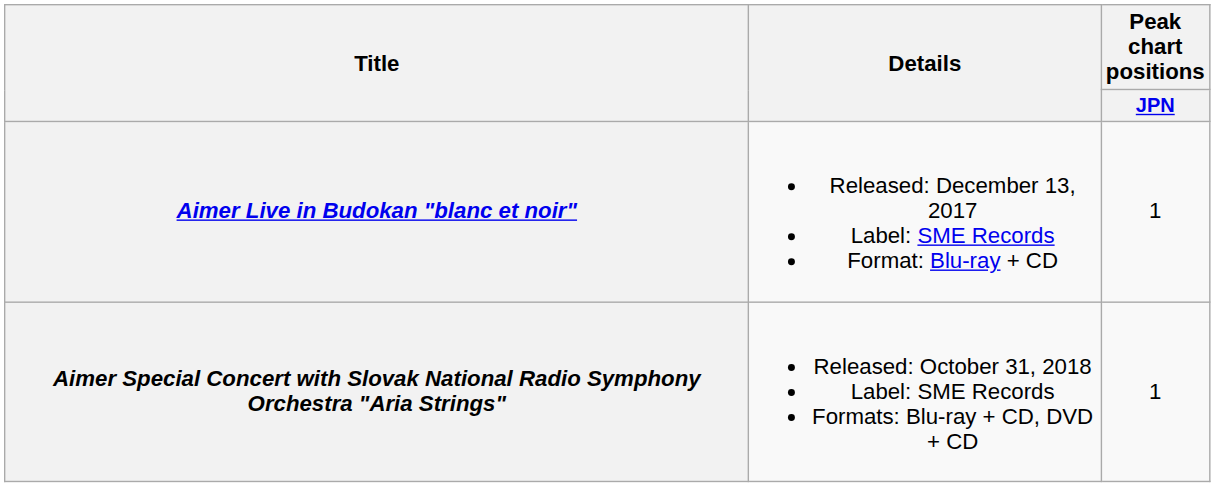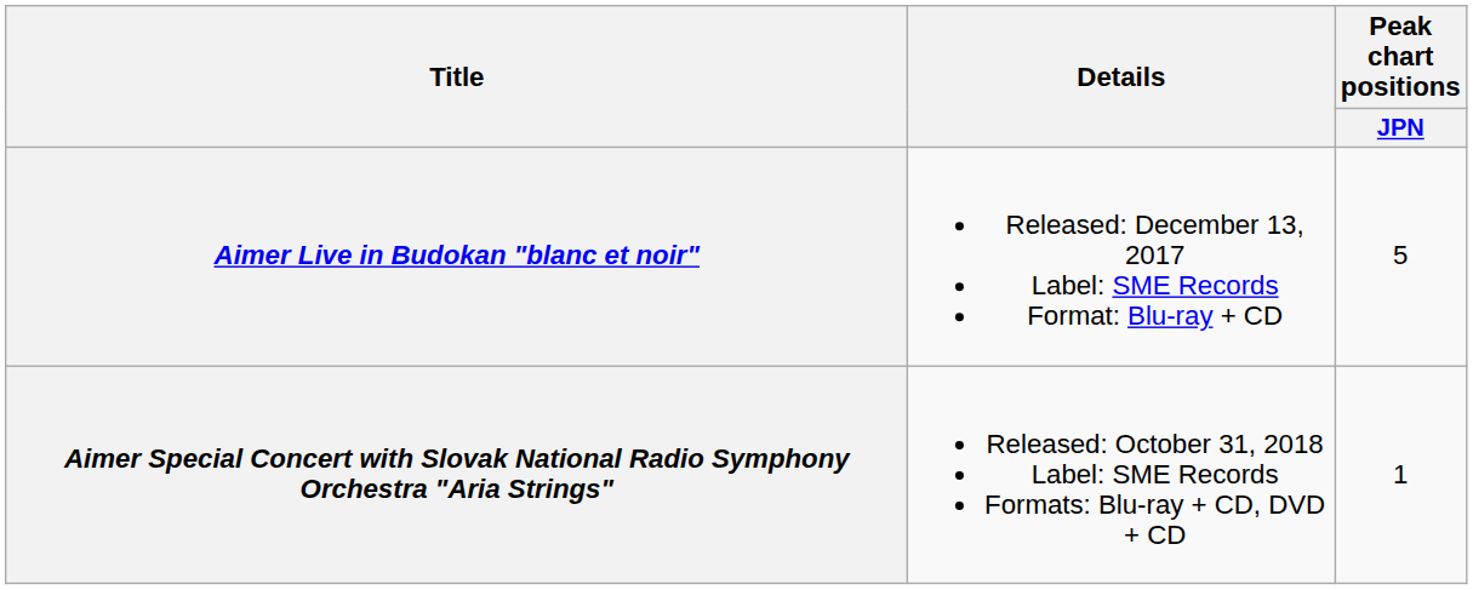 <table class="wikitable plainrowheaders" style="text-align:center">
 <tr>
 <th scope="col" rowspan="2">Title</th>
 <th scope="col" rowspan="2">Details</th>
 <th scope="col">Peak chart positions</th>
 </tr>
 <tr>
 <th scope="col" style="font-size:90%; width:2.5em"><a href='#'>JPN</a> <br></th>
 </tr>
 <tr>
 <th scope="row"><em><a href='#'>Aimer Live in Budokan "blanc et noir"</a></em></th>
 <td><br><ul><li>Released: December 13, 2017</li><li>Label: <a href='#'>SME Records</a></li><li>Format: <a href='#'>Blu-ray</a> + CD</li></ul></td>
-<td align="center">1</td>
+<td align="center">5</td>
 </tr>
 <tr>
 <th scope="row"><em>Aimer Special Concert with Slovak National Radio Symphony Orchestra "Aria Strings"</em></th>
 <td><br><ul><li>Released: October 31, 2018</li><li>Label: SME Records</li><li>Formats: Blu-ray + CD, DVD + CD</li></ul></td>
 <td align="center">1</td>
 </tr>
 </table>
